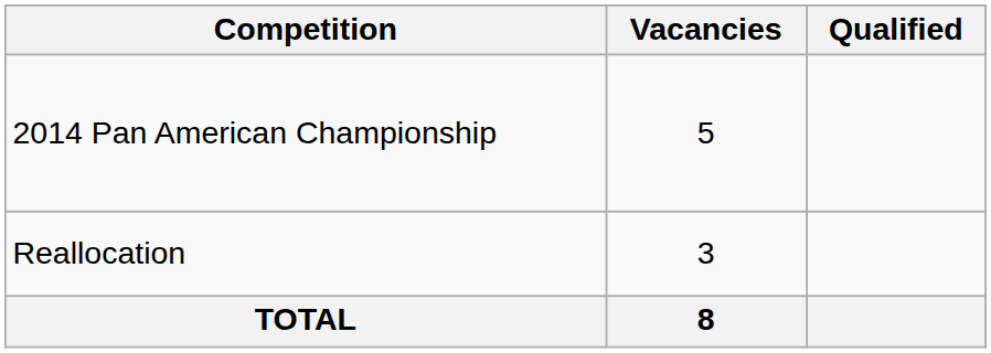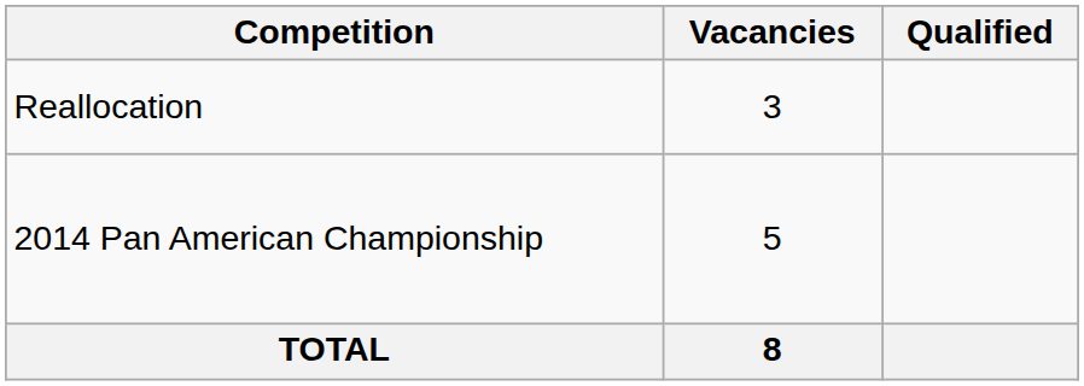 <table class="wikitable" width=500>
 <tr>
 <th>Competition</th>
 <th>Vacancies</th>
 <th>Qualified</th>
 </tr>
 <tr>
+<td>Reallocation</td>
+<td align="center">3</td>
+<td><br><br></td>
+</tr>
+<tr>
 <td>2014 Pan American Championship</td>
 <td align="center">5</td>
 <td><br><br><br><br></td>
-</tr>
-<tr>
-<td>Reallocation</td>
-<td align="center">3</td>
-<td><br><br></td>
 </tr>
 <tr>
 <th>TOTAL</th>
 <th>8</th>
 <th></th>
 </tr>
 </table>
